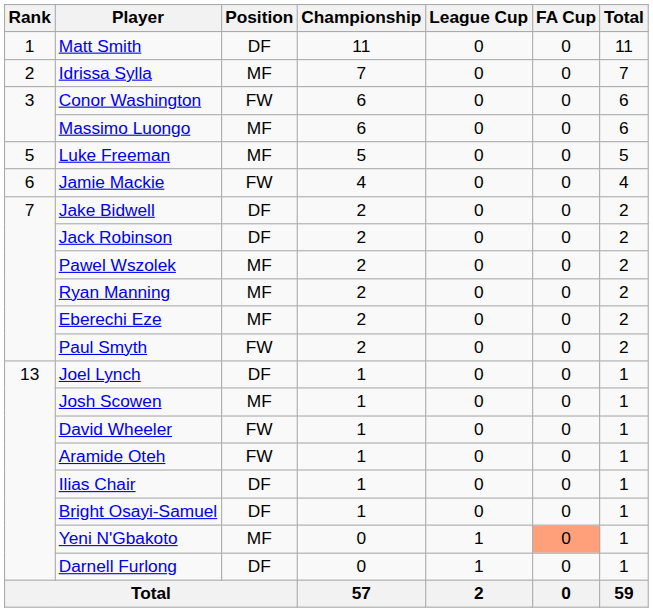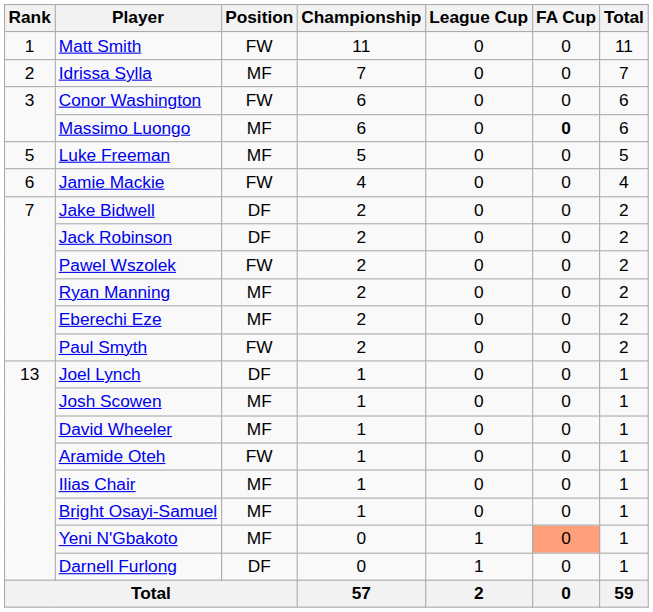 <table class="wikitable">
 <tr>
 <th>Rank</th>
 <th>Player</th>
 <th>Position</th>
 <th>Championship</th>
 <th>League Cup</th>
 <th>FA Cup</th>
 <th>Total</th>
 </tr>
 <tr>
 <td align=center valign=top rowspan=1>1</td>
 <td> <a href='#'>Matt Smith</a></td>
-<td align=center>DF</td>
+<td align=center>FW</td>
 <td align=center>11</td>
 <td align=center>0</td>
 <td align=center>0</td>
 <td align=center>11</td>
 </tr>
 <tr>
 <td align=center valign=top rowspan=1>2</td>
 <td> <a href='#'>Idrissa Sylla</a></td>
 <td align=center>MF</td>
 <td align=center>7</td>
 <td align=center>0</td>
 <td align=center>0</td>
 <td align=center>7</td>
 </tr>
 <tr>
 <td align=center valign=top rowspan=2>3</td>
 <td> <a href='#'>Conor Washington</a></td>
 <td align=center>FW</td>
 <td align=center>6</td>
 <td align=center>0</td>
 <td align=center>0</td>
 <td align=center>6</td>
 </tr>
 <tr>
 <td> <a href='#'>Massimo Luongo</a></td>
 <td align=center>MF</td>
 <td align=center>6</td>
 <td align=center>0</td>
-<td align=center>0</td>
+<td align=center><strong>0</strong></td>
 <td align=center>6</td>
 </tr>
 <tr>
 <td align=center valign=top rowspan=1>5</td>
 <td> <a href='#'>Luke Freeman</a></td>
 <td align=center>MF</td>
 <td align=center>5</td>
 <td align=center>0</td>
 <td align=center>0</td>
 <td align=center>5</td>
 </tr>
 <tr>
 <td align=center valign=top rowspan=1>6</td>
 <td> <a href='#'>Jamie Mackie</a></td>
 <td align=center>FW</td>
 <td align=center>4</td>
 <td align=center>0</td>
 <td align=center>0</td>
 <td align=center>4</td>
 </tr>
 <tr>
 <td align=center valign=top rowspan=6>7</td>
 <td> <a href='#'>Jake Bidwell</a></td>
 <td align=center>DF</td>
 <td align=center>2</td>
 <td align=center>0</td>
 <td align=center>0</td>
 <td align=center>2</td>
 </tr>
 <tr>
 <td> <a href='#'>Jack Robinson</a></td>
 <td align=center>DF</td>
 <td align=center>2</td>
 <td align=center>0</td>
 <td align=center>0</td>
 <td align=center>2</td>
 </tr>
 <tr>
 <td> <a href='#'>Pawel Wszolek</a></td>
-<td align=center>MF</td>
+<td align=center>FW</td>
 <td align=center>2</td>
 <td align=center>0</td>
 <td align=center>0</td>
 <td align=center>2</td>
 </tr>
 <tr>
 <td> <a href='#'>Ryan Manning</a></td>
 <td align=center>MF</td>
 <td align=center>2</td>
 <td align=center>0</td>
 <td align=center>0</td>
 <td align=center>2</td>
 </tr>
 <tr>
 <td> <a href='#'>Eberechi Eze</a></td>
 <td align=center>MF</td>
 <td align=center>2</td>
 <td align=center>0</td>
 <td align=center>0</td>
 <td align=center>2</td>
 </tr>
 <tr>
 <td> <a href='#'>Paul Smyth</a></td>
 <td align=center>FW</td>
 <td align=center>2</td>
 <td align=center>0</td>
 <td align=center>0</td>
 <td align=center>2</td>
 </tr>
 <tr>
 <td align=center valign=top rowspan=8>13</td>
 <td> <a href='#'>Joel Lynch</a></td>
 <td align=center>DF</td>
 <td align=center>1</td>
 <td align=center>0</td>
 <td align=center>0</td>
 <td align=center>1</td>
 </tr>
 <tr>
 <td> <a href='#'>Josh Scowen</a></td>
 <td align=center>MF</td>
 <td align=center>1</td>
 <td align=center>0</td>
 <td align=center>0</td>
 <td align=center>1</td>
 </tr>
 <tr>
 <td> <a href='#'>David Wheeler</a></td>
-<td align=center>FW</td>
+<td align=center>MF</td>
 <td align=center>1</td>
 <td align=center>0</td>
 <td align=center>0</td>
 <td align=center>1</td>
 </tr>
 <tr>
 <td> <a href='#'>Aramide Oteh</a></td>
 <td align=center>FW</td>
 <td align=center>1</td>
 <td align=center>0</td>
 <td align=center>0</td>
 <td align=center>1</td>
 </tr>
 <tr>
 <td> <a href='#'>Ilias Chair</a></td>
-<td align=center>DF</td>
+<td align=center>MF</td>
 <td align=center>1</td>
 <td align=center>0</td>
 <td align=center>0</td>
 <td align=center>1</td>
 </tr>
 <tr>
 <td> <a href='#'>Bright Osayi-Samuel</a></td>
-<td align=center>DF</td>
+<td align=center>MF</td>
 <td align=center>1</td>
 <td align=center>0</td>
 <td align=center>0</td>
 <td align=center>1</td>
 </tr>
 <tr>
 <td> <a href='#'>Yeni N'Gbakoto</a></td>
 <td align=center>MF</td>
 <td align=center>0</td>
 <td align=center>1</td>
 <td align=center style="background: lightsalmon;">0</td>
 <td align=center>1</td>
 </tr>
 <tr>
 <td> <a href='#'>Darnell Furlong</a></td>
 <td align=center>DF</td>
 <td align=center>0</td>
 <td align=center>1</td>
 <td align=center>0</td>
 <td align=center>1</td>
 </tr>
 <tr>
 <th colspan=3>Total</th>
 <th>57</th>
 <th>2</th>
 <th>0</th>
 <th>59</th>
 </tr>
 </table>
